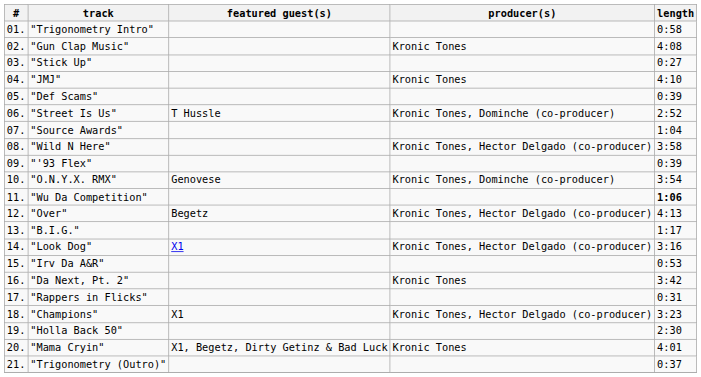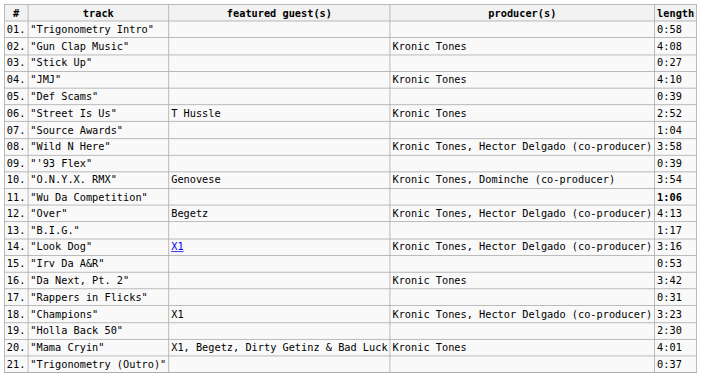 <table class="wikitable">
 <tr>
 <th>#</th>
 <th>track</th>
 <th>featured guest(s)</th>
 <th>producer(s)</th>
 <th>length</th>
 </tr>
 <tr>
 <td>01.</td>
 <td>"Trigonometry Intro"</td>
 <td></td>
 <td></td>
 <td>0:58</td>
 </tr>
 <tr>
 <td>02.</td>
 <td>"Gun Clap Music"</td>
 <td></td>
 <td>Kronic Tones</td>
 <td>4:08</td>
 </tr>
 <tr>
 <td>03.</td>
 <td>"Stick Up"</td>
 <td></td>
 <td></td>
 <td>0:27</td>
 </tr>
 <tr>
 <td>04.</td>
 <td>"JMJ"</td>
 <td></td>
 <td>Kronic Tones</td>
 <td>4:10</td>
 </tr>
 <tr>
 <td>05.</td>
 <td>"Def Scams"</td>
 <td></td>
 <td></td>
 <td>0:39</td>
 </tr>
 <tr>
 <td>06.</td>
 <td>"Street Is Us"</td>
 <td>T Hussle</td>
-<td>Kronic Tones, Dominche (co-producer)</td>
+<td>Kronic Tones</td>
 <td>2:52</td>
 </tr>
 <tr>
 <td>07.</td>
 <td>"Source Awards"</td>
 <td></td>
 <td></td>
 <td>1:04</td>
 </tr>
 <tr>
 <td>08.</td>
 <td>"Wild N Here"</td>
 <td></td>
 <td>Kronic Tones, Hector Delgado (co-producer)</td>
 <td>3:58</td>
 </tr>
 <tr>
 <td>09.</td>
 <td>"'93 Flex"</td>
 <td></td>
 <td></td>
 <td>0:39</td>
 </tr>
 <tr>
 <td>10.</td>
 <td>"O.N.Y.X. RMX"</td>
 <td>Genovese</td>
 <td>Kronic Tones, Dominche (co-producer)</td>
 <td>3:54</td>
 </tr>
 <tr>
 <td>11.</td>
 <td>"Wu Da Competition"</td>
 <td></td>
 <td></td>
 <td><strong>1:06</strong></td>
 </tr>
 <tr>
 <td>12.</td>
 <td>"Over"</td>
 <td>Begetz</td>
 <td>Kronic Tones, Hector Delgado (co-producer)</td>
 <td>4:13</td>
 </tr>
 <tr>
 <td>13.</td>
 <td>"B.I.G."</td>
 <td></td>
 <td></td>
 <td>1:17</td>
 </tr>
 <tr>
 <td>14.</td>
 <td>"Look Dog"</td>
 <td><a href='#'>X1</a></td>
 <td>Kronic Tones, Hector Delgado (co-producer)</td>
 <td>3:16</td>
 </tr>
 <tr>
 <td>15.</td>
 <td>"Irv Da A&R"</td>
 <td></td>
 <td></td>
 <td>0:53</td>
 </tr>
 <tr>
 <td>16.</td>
 <td>"Da Next, Pt. 2"</td>
 <td></td>
 <td>Kronic Tones</td>
 <td>3:42</td>
 </tr>
 <tr>
 <td>17.</td>
 <td>"Rappers in Flicks"</td>
 <td></td>
 <td></td>
 <td>0:31</td>
 </tr>
 <tr>
 <td>18.</td>
 <td>"Champions"</td>
 <td>X1</td>
 <td>Kronic Tones, Hector Delgado (co-producer)</td>
 <td>3:23</td>
 </tr>
 <tr>
 <td>19.</td>
 <td>"Holla Back 50"</td>
 <td></td>
 <td></td>
 <td>2:30</td>
 </tr>
 <tr>
 <td>20.</td>
 <td>"Mama Cryin"</td>
 <td>X1, Begetz, Dirty Getinz & Bad Luck</td>
 <td>Kronic Tones</td>
 <td>4:01</td>
 </tr>
 <tr>
 <td>21.</td>
 <td>"Trigonometry (Outro)"</td>
 <td></td>
 <td></td>
 <td>0:37</td>
 </tr>
 <tr>
 </tr>
 </table>
